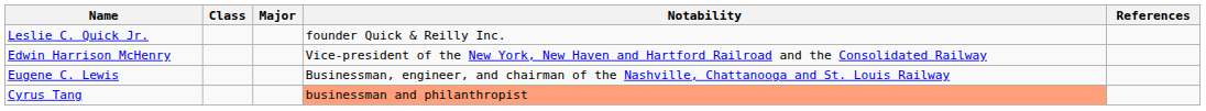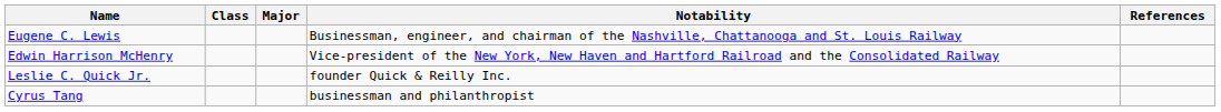 <table class="wikitable sortable" style="width:100%;">
 <tr>
 <th>Name</th>
 <th>Class</th>
 <th>Major</th>
 <th>Notability</th>
 <th>References</th>
 </tr>
 <tr>
-<td><a href='#'>Leslie C. Quick Jr.</a></td>
+<td><a href='#'>Eugene C. Lewis</a></td>
 <td></td>
 <td></td>
-<td>founder Quick & Reilly Inc.</td>
+<td>Businessman, engineer, and chairman of the <a href='#'>Nashville, Chattanooga and St. Louis Railway</a></td>
 <td></td>
 </tr>
 <tr>
 <td><a href='#'>Edwin Harrison McHenry</a></td>
 <td></td>
 <td></td>
 <td>Vice-president of the <a href='#'>New York, New Haven and Hartford Railroad</a> and the <a href='#'>Consolidated Railway</a></td>
 <td></td>
 </tr>
 <tr>
-<td><a href='#'>Eugene C. Lewis</a></td>
+<td><a href='#'>Leslie C. Quick Jr.</a></td>
 <td></td>
 <td></td>
-<td>Businessman, engineer, and chairman of the <a href='#'>Nashville, Chattanooga and St. Louis Railway</a></td>
+<td>founder Quick & Reilly Inc.</td>
 <td></td>
 </tr>
 <tr>
 <td><a href='#'>Cyrus Tang</a></td>
 <td></td>
 <td></td>
-<td style="background: lightsalmon;">businessman and philanthropist</td>
+<td>businessman and philanthropist</td>
 <td></td>
 </tr>
 </table>
